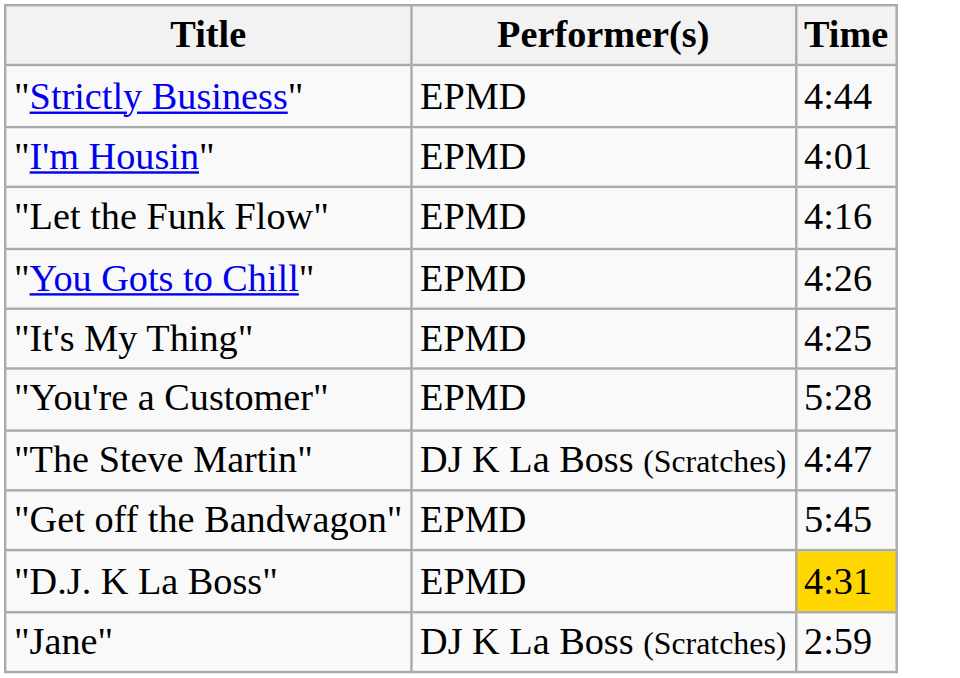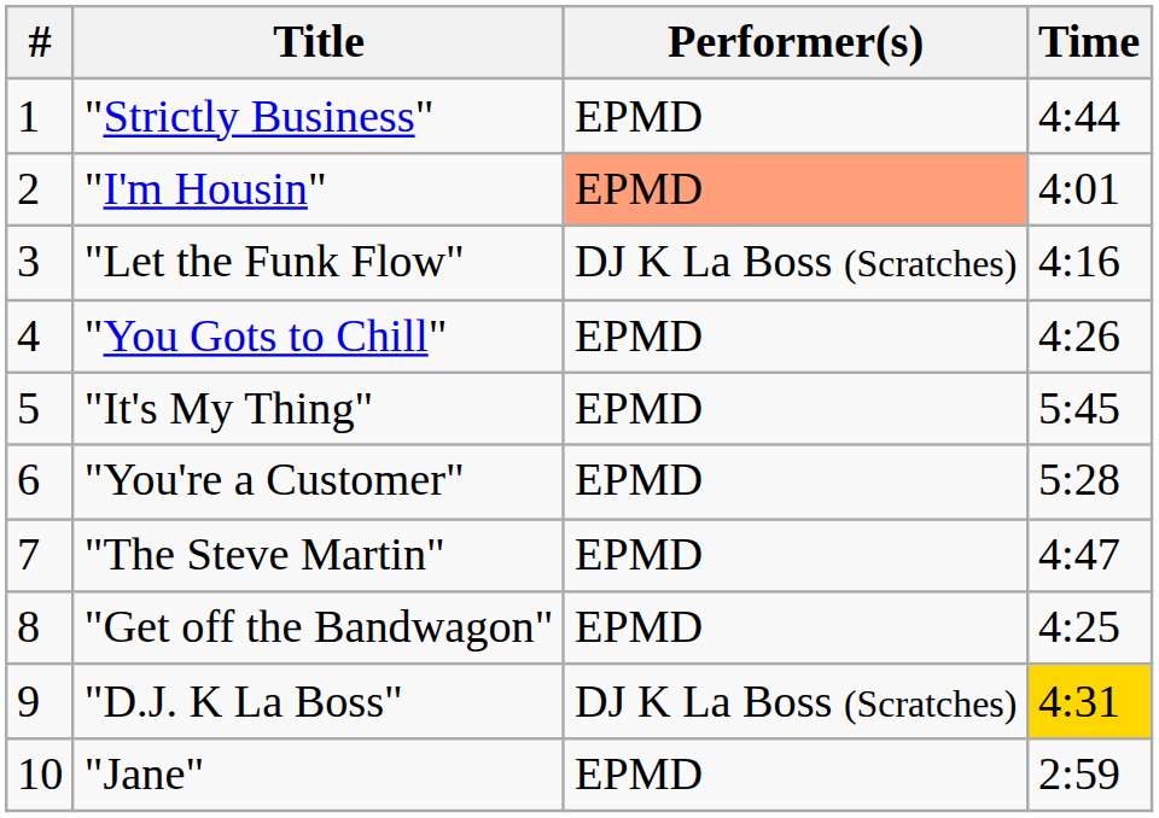 <table class="wikitable">
 <tr>
+<th align="center">#</th>
 <th align="center">Title</th>
 <th align="center">Performer(s)</th>
 <th align="center">Time</th>
 </tr>
 <tr>
+<td>1</td>
 <td>"<a href='#'>Strictly Business</a>"</td>
 <td>EPMD</td>
 <td>4:44</td>
 </tr>
 <tr>
+<td>2</td>
 <td>"<a href='#'>I'm Housin</a>"</td>
-<td>EPMD</td>
+<td style="background: lightsalmon;">EPMD</td>
 <td>4:01</td>
 </tr>
 <tr>
+<td>3</td>
 <td>"Let the Funk Flow"</td>
-<td>EPMD</td>
+<td>DJ K La Boss <small>(Scratches)</small></td>
 <td>4:16</td>
 </tr>
 <tr>
+<td>4</td>
 <td>"<a href='#'>You Gots to Chill</a>"</td>
 <td>EPMD</td>
 <td>4:26</td>
 </tr>
 <tr>
+<td>5</td>
 <td>"It's My Thing"</td>
 <td>EPMD</td>
-<td>4:25</td>
+<td>5:45</td>
 </tr>
 <tr>
+<td>6</td>
 <td>"You're a Customer"</td>
 <td>EPMD</td>
 <td>5:28</td>
 </tr>
 <tr>
+<td>7</td>
 <td>"The Steve Martin"</td>
-<td>DJ K La Boss <small>(Scratches)</small></td>
+<td>EPMD</td>
 <td>4:47</td>
 </tr>
 <tr>
+<td>8</td>
 <td>"Get off the Bandwagon"</td>
 <td>EPMD</td>
-<td>5:45</td>
+<td>4:25</td>
 </tr>
 <tr>
+<td>9</td>
 <td>"D.J. K La Boss"</td>
-<td>EPMD</td>
+<td>DJ K La Boss <small>(Scratches)</small></td>
 <td style="background: gold;">4:31</td>
 </tr>
 <tr>
+<td>10</td>
 <td>"Jane"</td>
-<td>DJ K La Boss <small>(Scratches)</small></td>
+<td>EPMD</td>
 <td>2:59</td>
 </tr>
 </table>
